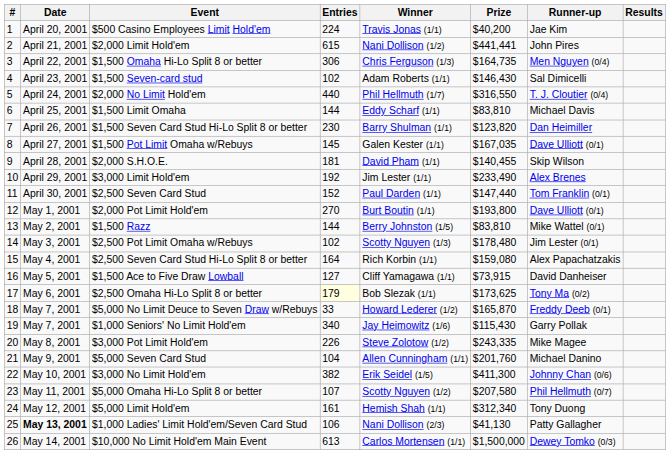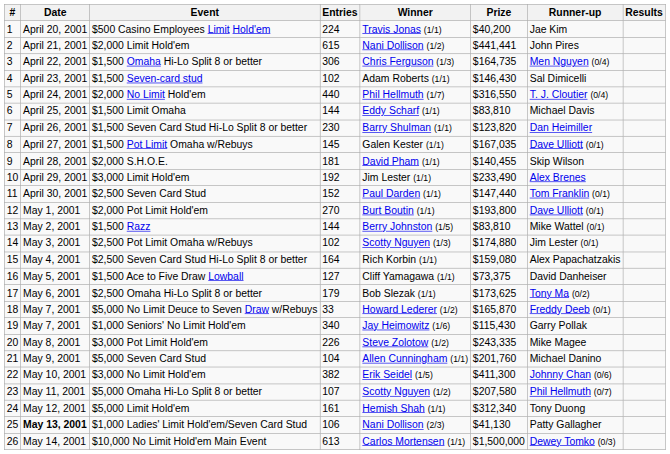 <table class="wikitable sortable">
 <tr>
 <th>#</th>
 <th>Date</th>
 <th bgcolor="#FFEBAD">Event</th>
 <th>Entries</th>
 <th bgcolor="#FFEBAD">Winner</th>
 <th bgcolor="#FFEBAD">Prize</th>
 <th bgcolor="#FFEBAD">Runner-up</th>
 <th>Results</th>
 </tr>
 <tr>
 <td>1</td>
 <td>April 20, 2001</td>
 <td>$500 Casino Employees <a href='#'>Limit</a> <a href='#'>Hold'em</a></td>
 <td>224</td>
 <td><a href='#'>Travis Jonas</a> <small>(1/1)</small></td>
 <td>$40,200</td>
 <td>Jae Kim</td>
 <td></td>
 </tr>
 <tr>
 <td>2</td>
 <td>April 21, 2001</td>
 <td>$2,000 Limit Hold'em</td>
 <td>615</td>
 <td><a href='#'>Nani Dollison</a> <small>(1/2)</small></td>
 <td>$441,441</td>
 <td>John Pires</td>
 <td></td>
 </tr>
 <tr>
 <td>3</td>
 <td>April 22, 2001</td>
 <td>$1,500 <a href='#'>Omaha</a> Hi-Lo Split 8 or better</td>
 <td>306</td>
 <td><a href='#'>Chris Ferguson</a> <small>(1/3)</small></td>
 <td>$164,735</td>
 <td><a href='#'>Men Nguyen</a> <small>(0/4)</small></td>
 <td></td>
 </tr>
 <tr>
 <td>4</td>
 <td>April 23, 2001</td>
 <td>$1,500 <a href='#'>Seven-card stud</a></td>
 <td>102</td>
 <td>Adam Roberts <small>(1/1)</small></td>
 <td>$146,430</td>
 <td>Sal Dimicelli</td>
 <td></td>
 </tr>
 <tr>
 <td>5</td>
 <td>April 24, 2001</td>
 <td>$2,000 <a href='#'>No Limit</a> Hold'em</td>
 <td>440</td>
 <td><a href='#'>Phil Hellmuth</a> <small>(1/7)</small></td>
 <td>$316,550</td>
 <td><a href='#'>T. J. Cloutier</a> <small>(0/4)</small></td>
 <td></td>
 </tr>
 <tr>
 <td>6</td>
 <td>April 25, 2001</td>
 <td>$1,500 Limit Omaha</td>
 <td>144</td>
 <td><a href='#'>Eddy Scharf</a> <small>(1/1)</small></td>
 <td>$83,810</td>
 <td>Michael Davis</td>
 <td></td>
 </tr>
 <tr>
 <td>7</td>
 <td>April 26, 2001</td>
 <td>$1,500 Seven Card Stud Hi-Lo Split 8 or better</td>
 <td>230</td>
 <td><a href='#'>Barry Shulman</a> <small>(1/1)</small></td>
 <td>$123,820</td>
 <td><a href='#'>Dan Heimiller</a></td>
 <td></td>
 </tr>
 <tr>
 <td>8</td>
 <td>April 27, 2001</td>
 <td>$1,500 <a href='#'>Pot Limit</a> Omaha w/Rebuys</td>
 <td>145</td>
 <td>Galen Kester <small>(1/1)</small></td>
 <td>$167,035</td>
 <td><a href='#'>Dave Ulliott</a> <small>(0/1)</small></td>
 <td></td>
 </tr>
 <tr>
 <td>9</td>
 <td>April 28, 2001</td>
 <td>$2,000 S.H.O.E.</td>
 <td>181</td>
 <td><a href='#'>David Pham</a> <small>(1/1)</small></td>
 <td>$140,455</td>
 <td>Skip Wilson</td>
 <td></td>
 </tr>
 <tr>
 <td>10</td>
 <td>April 29, 2001</td>
 <td>$3,000 Limit Hold'em</td>
 <td>192</td>
 <td>Jim Lester <small>(1/1)</small></td>
 <td>$233,490</td>
 <td><a href='#'>Alex Brenes</a></td>
 <td></td>
 </tr>
 <tr>
 <td>11</td>
 <td>April 30, 2001</td>
 <td>$2,500 Seven Card Stud</td>
 <td>152</td>
 <td><a href='#'>Paul Darden</a> <small>(1/1)</small></td>
 <td>$147,440</td>
 <td><a href='#'>Tom Franklin</a> <small>(0/1)</small></td>
 <td></td>
 </tr>
 <tr>
 <td>12</td>
 <td>May 1, 2001</td>
 <td>$2,000 Pot Limit Hold'em</td>
 <td>270</td>
 <td><a href='#'>Burt Boutin</a> <small>(1/1)</small></td>
 <td>$193,800</td>
 <td><a href='#'>Dave Ulliott</a> <small>(0/1)</small></td>
 <td></td>
 </tr>
 <tr>
 <td>13</td>
 <td>May 2, 2001</td>
 <td>$1,500 <a href='#'>Razz</a></td>
 <td>144</td>
 <td><a href='#'>Berry Johnston</a> <small>(1/5)</small></td>
 <td>$83,810</td>
 <td>Mike Wattel <small>(0/1)</small></td>
 <td></td>
 </tr>
 <tr>
 <td>14</td>
 <td>May 3, 2001</td>
 <td>$2,500 Pot Limit Omaha w/Rebuys</td>
 <td>102</td>
 <td><a href='#'>Scotty Nguyen</a> <small>(1/3)</small></td>
-<td>$178,480</td>
+<td>$174,880</td>
 <td>Jim Lester <small>(0/1)</small></td>
 <td></td>
 </tr>
 <tr>
 <td>15</td>
 <td>May 4, 2001</td>
 <td>$2,500 Seven Card Stud Hi-Lo Split 8 or better</td>
 <td>164</td>
 <td>Rich Korbin <small>(1/1)</small></td>
 <td>$159,080</td>
 <td>Alex Papachatzakis</td>
 <td></td>
 </tr>
 <tr>
 <td>16</td>
 <td>May 5, 2001</td>
 <td>$1,500 Ace to Five Draw <a href='#'>Lowball</a></td>
 <td>127</td>
 <td>Cliff Yamagawa <small>(1/1)</small></td>
-<td>$73,915</td>
+<td>$73,375</td>
 <td>David Danheiser</td>
 <td></td>
 </tr>
 <tr>
 <td>17</td>
 <td>May 6, 2001</td>
 <td>$2,500 Omaha Hi-Lo Split 8 or better</td>
-<td style="background: lightyellow;">179</td>
+<td>179</td>
 <td>Bob Slezak <small>(1/1)</small></td>
 <td>$173,625</td>
 <td><a href='#'>Tony Ma</a> <small>(0/2)</small></td>
 <td></td>
 </tr>
 <tr>
 <td>18</td>
 <td>May 7, 2001</td>
 <td>$5,000 No Limit Deuce to Seven <a href='#'>Draw</a> w/Rebuys</td>
 <td>33</td>
 <td><a href='#'>Howard Lederer</a> <small>(1/2)</small></td>
 <td>$165,870</td>
 <td><a href='#'>Freddy Deeb</a> <small>(0/1)</small></td>
 <td></td>
 </tr>
 <tr>
 <td>19</td>
 <td>May 7, 2001</td>
 <td>$1,000 Seniors' No Limit Hold'em</td>
 <td>340</td>
 <td><a href='#'>Jay Heimowitz</a> <small>(1/6)</small></td>
 <td>$115,430</td>
 <td>Garry Pollak</td>
 <td></td>
 </tr>
 <tr>
 <td>20</td>
 <td>May 8, 2001</td>
 <td>$3,000 Pot Limit Hold'em</td>
 <td>226</td>
 <td><a href='#'>Steve Zolotow</a> <small>(1/2)</small></td>
 <td>$243,335</td>
 <td>Mike Magee</td>
 <td></td>
 </tr>
 <tr>
 <td>21</td>
 <td>May 9, 2001</td>
 <td>$5,000 Seven Card Stud</td>
 <td>104</td>
 <td><a href='#'>Allen Cunningham</a> <small>(1/1)</small></td>
 <td>$201,760</td>
 <td>Michael Danino</td>
 <td></td>
 </tr>
 <tr>
 <td>22</td>
 <td>May 10, 2001</td>
 <td>$3,000 No Limit Hold'em</td>
 <td>382</td>
 <td><a href='#'>Erik Seidel</a> <small>(1/5)</small></td>
 <td>$411,300</td>
 <td><a href='#'>Johnny Chan</a> <small>(0/6)</small></td>
 <td></td>
 </tr>
 <tr>
 <td>23</td>
 <td>May 11, 2001</td>
 <td>$5,000 Omaha Hi-Lo Split 8 or better</td>
 <td>107</td>
 <td><a href='#'>Scotty Nguyen</a> <small>(1/2)</small></td>
 <td>$207,580</td>
 <td><a href='#'>Phil Hellmuth</a> <small>(0/7)</small></td>
 <td></td>
 </tr>
 <tr>
 <td>24</td>
 <td>May 12, 2001</td>
 <td>$5,000 Limit Hold'em</td>
 <td>161</td>
 <td><a href='#'>Hemish Shah</a> <small>(1/1)</small></td>
 <td>$312,340</td>
 <td>Tony Duong</td>
 <td></td>
 </tr>
 <tr>
 <td>25</td>
 <td><strong>May 13, 2001</strong></td>
 <td>$1,000 Ladies' Limit Hold'em/Seven Card Stud</td>
 <td>106</td>
 <td><a href='#'>Nani Dollison</a> <small>(2/3)</small></td>
 <td>$41,130</td>
 <td>Patty Gallagher</td>
 <td></td>
 </tr>
 <tr>
 <td>26</td>
 <td>May 14, 2001</td>
 <td>$10,000 No Limit Hold'em Main Event</td>
 <td>613</td>
 <td><a href='#'>Carlos Mortensen</a> <small>(1/1)</small></td>
 <td>$1,500,000</td>
 <td><a href='#'>Dewey Tomko</a> <small>(0/3)</small></td>
 <td></td>
 </tr>
 </table>
